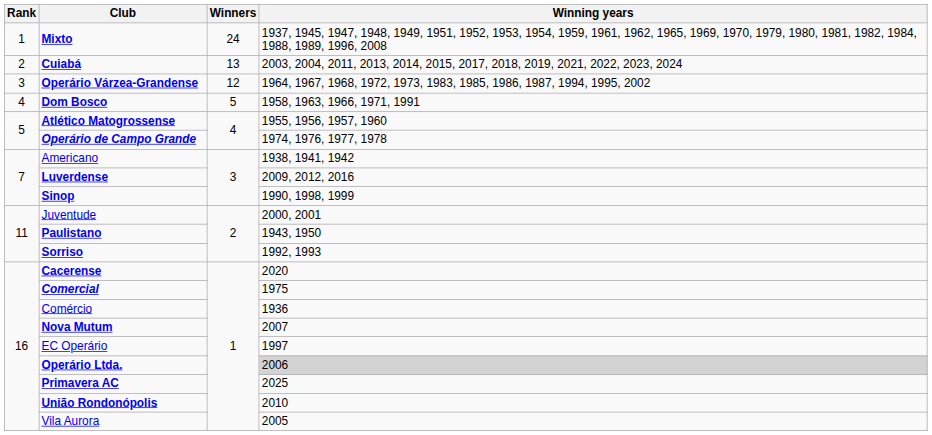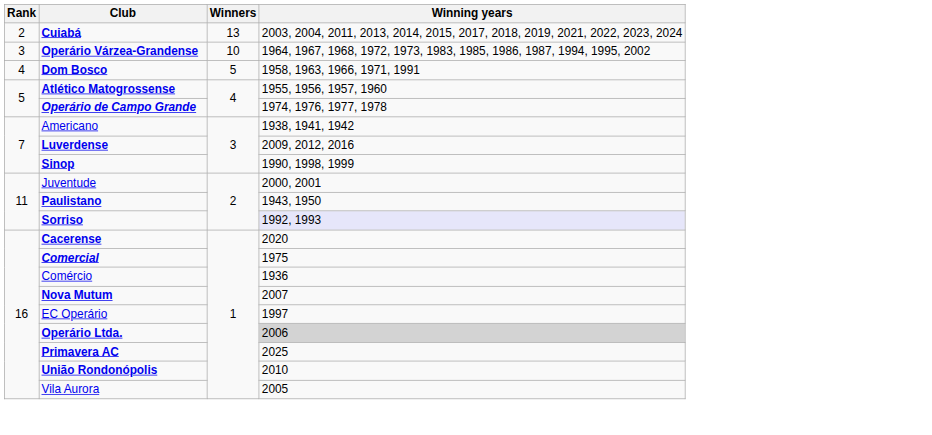 <table class="wikitable sortable">
 <tr>
 <th>Rank</th>
 <th style="width:220px">Club</th>
 <th>Winners</th>
 <th>Winning years</th>
-</tr>
-<tr>
-<td align="center">1</td>
-<td><strong><a href='#'>Mixto</a></strong></td>
-<td align="center">24</td>
-<td>1937, 1945, 1947, 1948, 1949, 1951, 1952, 1953, 1954, 1959, 1961, 1962, 1965, 1969, 1970, 1979, 1980, 1981, 1982, 1984, 1988, 1989, 1996, 2008</td>
 </tr>
 <tr>
 <td align="center">2</td>
 <td><strong><a href='#'>Cuiabá</a></strong></td>
 <td align="center">13</td>
 <td>2003, 2004, 2011, 2013, 2014, 2015, 2017, 2018, 2019, 2021, 2022, 2023, 2024</td>
 </tr>
 <tr>
 <td align="center">3</td>
 <td><strong><a href='#'>Operário Várzea-Grandense</a></strong></td>
-<td align="center">12</td>
+<td align="center">10</td>
 <td>1964, 1967, 1968, 1972, 1973, 1983, 1985, 1986, 1987, 1994, 1995, 2002</td>
 </tr>
 <tr>
 <td align="center">4</td>
 <td><strong><a href='#'>Dom Bosco</a></strong></td>
 <td align="center">5</td>
 <td>1958, 1963, 1966, 1971, 1991</td>
 </tr>
 <tr>
 <td rowspan=2 align="center">5</td>
 <td><strong><a href='#'>Atlético Matogrossense</a></strong></td>
 <td rowspan=2 align="center">4</td>
 <td>1955, 1956, 1957, 1960</td>
 </tr>
 <tr>
 <td><strong><em><a href='#'>Operário de Campo Grande</a></em></strong></td>
 <td>1974, 1976, 1977, 1978</td>
 </tr>
 <tr>
 <td rowspan=3 align="center">7</td>
 <td><a href='#'>Americano</a></td>
 <td rowspan=3 align="center">3</td>
 <td>1938, 1941, 1942</td>
 </tr>
 <tr>
 <td><strong><a href='#'>Luverdense</a></strong></td>
 <td>2009, 2012, 2016</td>
 </tr>
 <tr>
 <td><strong><a href='#'>Sinop</a></strong></td>
 <td>1990, 1998, 1999</td>
 </tr>
 <tr>
 <td rowspan=3 align="center">11</td>
 <td><a href='#'>Juventude</a></td>
 <td rowspan=3 align="center">2</td>
 <td>2000, 2001</td>
 </tr>
 <tr>
 <td><strong><a href='#'>Paulistano</a></strong></td>
 <td>1943, 1950</td>
 </tr>
 <tr>
 <td><strong><a href='#'>Sorriso</a></strong></td>
-<td>1992, 1993</td>
+<td style="background: lavender;">1992, 1993</td>
 </tr>
 <tr>
 <td rowspan=9 align="center">16</td>
 <td><strong><a href='#'>Cacerense</a></strong></td>
 <td rowspan=9 align="center">1</td>
 <td>2020</td>
 </tr>
 <tr>
 <td><strong><em><a href='#'>Comercial</a></em></strong></td>
 <td>1975</td>
 </tr>
 <tr>
 <td><a href='#'>Comércio</a></td>
 <td>1936</td>
 </tr>
 <tr>
 <td><strong><a href='#'>Nova Mutum</a></strong></td>
 <td>2007</td>
 </tr>
 <tr>
 <td><a href='#'>EC Operário</a></td>
 <td>1997</td>
 </tr>
 <tr>
 <td><strong><a href='#'>Operário Ltda.</a></strong></td>
 <td style="background: lightgrey;">2006</td>
 </tr>
 <tr>
 <td><strong><a href='#'>Primavera AC</a></strong></td>
 <td>2025</td>
 </tr>
 <tr>
 <td><strong><a href='#'>União Rondonópolis</a></strong></td>
 <td>2010</td>
 </tr>
 <tr>
 <td><a href='#'>Vila Aurora</a></td>
 <td>2005</td>
 </tr>
 </table>
